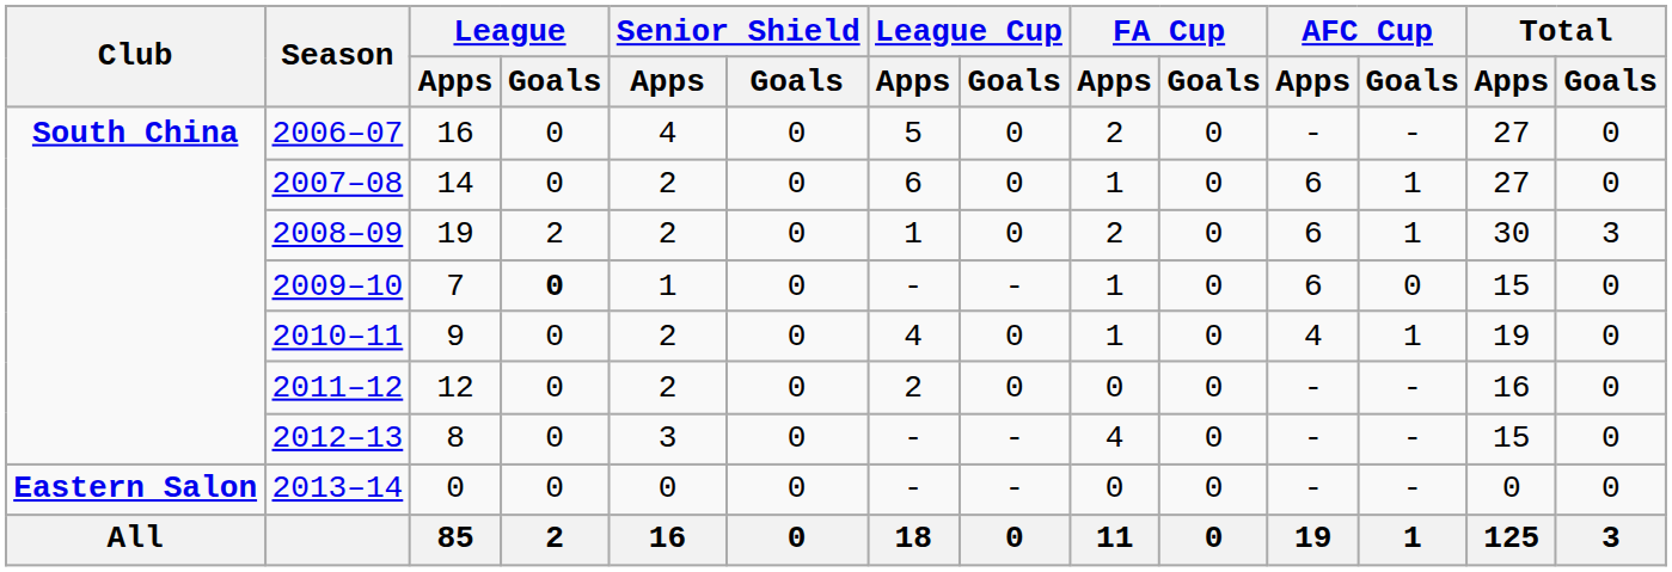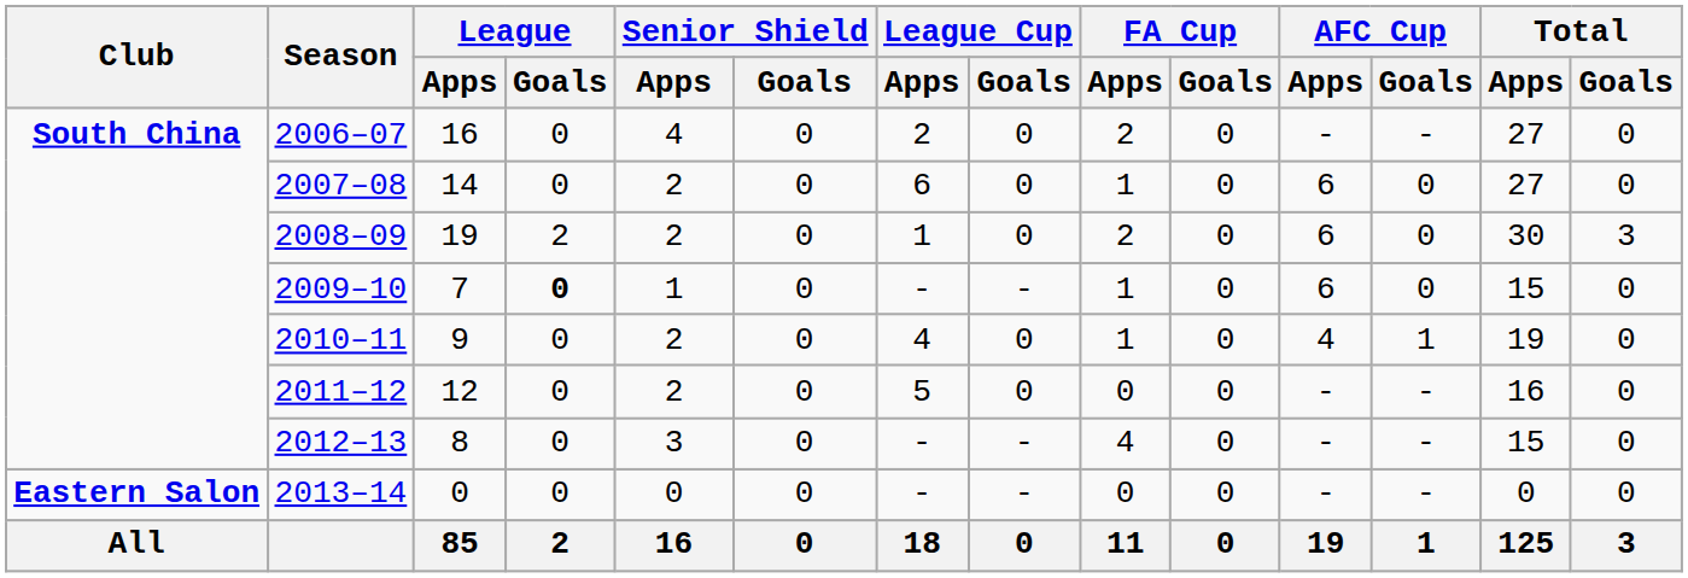 <table class="wikitable" style="text-align: center;">
 <tr>
 <th rowspan="2">Club</th>
 <th rowspan="2">Season</th>
 <th colspan="2"><a href='#'>League</a></th>
 <th colspan="2"><a href='#'>Senior Shield</a></th>
 <th colspan="2"><a href='#'>League Cup</a></th>
 <th colspan="2"><a href='#'>FA Cup</a></th>
 <th colspan="2"><a href='#'>AFC Cup</a></th>
 <th colspan="2">Total</th>
 </tr>
 <tr>
 <th>Apps</th>
 <th>Goals</th>
 <th>Apps</th>
 <th>Goals</th>
 <th>Apps</th>
 <th>Goals</th>
 <th>Apps</th>
 <th>Goals</th>
 <th>Apps</th>
 <th>Goals</th>
 <th>Apps</th>
 <th>Goals</th>
 </tr>
 <tr>
 <td rowspan="7" valign="top"><strong><a href='#'>South China</a></strong></td>
 <td><a href='#'>2006–07</a></td>
 <td>16</td>
 <td>0</td>
 <td>4</td>
 <td>0</td>
-<td>5</td>
+<td>2</td>
 <td>0</td>
 <td>2</td>
 <td>0</td>
 <td>-</td>
 <td>-</td>
 <td>27</td>
 <td>0</td>
 </tr>
 <tr>
 <td><a href='#'>2007–08</a></td>
 <td>14</td>
 <td>0</td>
 <td>2</td>
 <td>0</td>
 <td>6</td>
 <td>0</td>
 <td>1</td>
 <td>0</td>
 <td>6</td>
-<td>1</td>
+<td>0</td>
 <td>27</td>
 <td>0</td>
 </tr>
 <tr>
 <td><a href='#'>2008–09</a></td>
 <td>19</td>
 <td>2</td>
 <td>2</td>
 <td>0</td>
 <td>1</td>
 <td>0</td>
 <td>2</td>
 <td>0</td>
 <td>6</td>
-<td>1</td>
+<td>0</td>
 <td>30</td>
 <td>3</td>
 </tr>
 <tr>
 <td><a href='#'>2009–10</a></td>
 <td>7</td>
 <td><strong>0</strong></td>
 <td>1</td>
 <td>0</td>
 <td>-</td>
 <td>-</td>
 <td>1</td>
 <td>0</td>
 <td>6</td>
 <td>0</td>
 <td>15</td>
 <td>0</td>
 </tr>
 <tr>
 <td><a href='#'>2010–11</a></td>
 <td>9</td>
 <td>0</td>
 <td>2</td>
 <td>0</td>
 <td>4</td>
 <td>0</td>
 <td>1</td>
 <td>0</td>
 <td>4</td>
 <td>1</td>
 <td>19</td>
 <td>0</td>
 </tr>
 <tr>
 <td><a href='#'>2011–12</a></td>
 <td>12</td>
 <td>0</td>
 <td>2</td>
 <td>0</td>
-<td>2</td>
+<td>5</td>
 <td>0</td>
 <td>0</td>
 <td>0</td>
 <td>-</td>
 <td>-</td>
 <td>16</td>
 <td>0</td>
 </tr>
 <tr>
 <td><a href='#'>2012–13</a></td>
 <td>8</td>
 <td>0</td>
 <td>3</td>
 <td>0</td>
 <td>-</td>
 <td>-</td>
 <td>4</td>
 <td>0</td>
 <td>-</td>
 <td>-</td>
 <td>15</td>
 <td>0</td>
 </tr>
 <tr>
 <td rowspan="1" valign="top"><strong><a href='#'>Eastern Salon</a></strong></td>
 <td><a href='#'>2013–14</a></td>
 <td>0</td>
 <td>0</td>
 <td>0</td>
 <td>0</td>
 <td>-</td>
 <td>-</td>
 <td>0</td>
 <td>0</td>
 <td>-</td>
 <td>-</td>
 <td>0</td>
 <td>0</td>
 </tr>
 <tr>
 <th>All</th>
 <th></th>
 <th>85</th>
 <th>2</th>
 <th>16</th>
 <th>0</th>
 <th>18</th>
 <th>0</th>
 <th>11</th>
 <th>0</th>
 <th>19</th>
 <th>1</th>
 <th>125</th>
 <th>3</th>
 </tr>
 </table>
